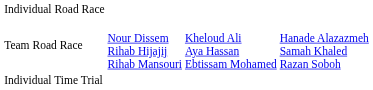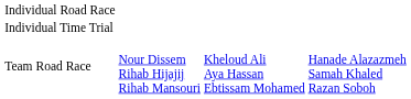 <table>
 <tr>
 <td>Individual Road Race</td>
+<td></td>
+<td></td>
+<td></td>
+</tr>
+<tr>
+<td>Individual Time Trial</td>
 <td></td>
 <td></td>
 <td></td>
 </tr>
 <tr>
 <td>Team Road Race</td>
 <td><br><a href='#'>Nour Dissem</a><br><a href='#'>Rihab Hijajij</a><br><a href='#'>Rihab Mansouri</a></td>
 <td><br><a href='#'>Kheloud Ali</a><br><a href='#'>Aya Hassan</a><br><a href='#'>Ebtissam Mohamed</a></td>
 <td><br><a href='#'>Hanade Alazazmeh</a><br><a href='#'>Samah Khaled</a><br><a href='#'>Razan Soboh</a></td>
 </tr>
-<tr>
-<td>Individual Time Trial</td>
-<td></td>
-<td></td>
-<td></td>
-</tr>
 </table>
